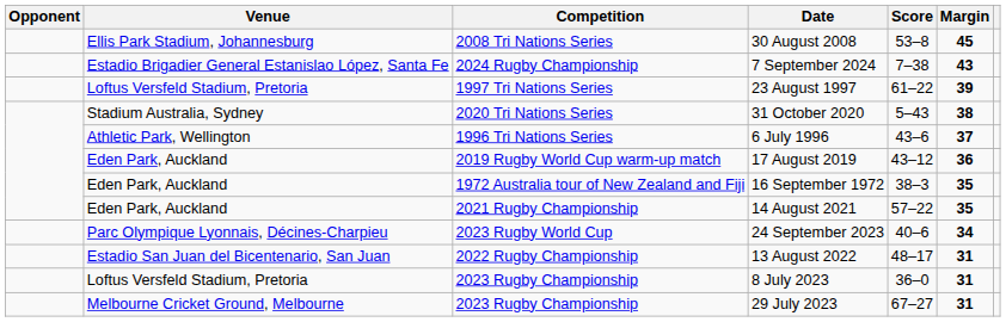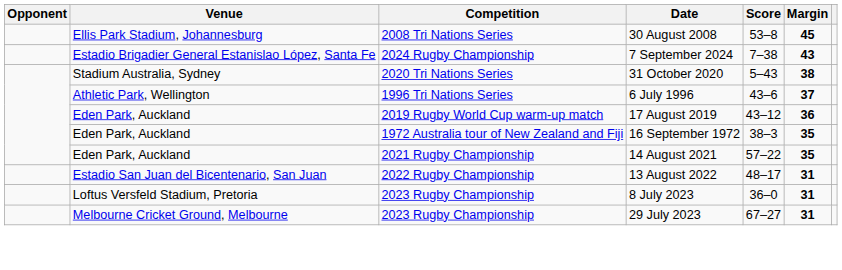 <table class="wikitable">
 <tr>
 <th>Opponent</th>
 <th>Venue</th>
 <th>Competition</th>
 <th>Date</th>
 <th>Score</th>
 <th>Margin</th>
 <th></th>
 </tr>
 <tr>
 <td rowspan=1></td>
 <td><a href='#'>Ellis Park Stadium</a>, <a href='#'>Johannesburg</a></td>
 <td><a href='#'>2008 Tri Nations Series</a></td>
 <td>30 August 2008</td>
 <td align=center>53–8</td>
 <td align=center><strong>45</strong></td>
 <td align=center></td>
 </tr>
 <tr>
 <td rowspan=1></td>
 <td><a href='#'>Estadio Brigadier General Estanislao López</a>, <a href='#'>Santa Fe</a></td>
 <td><a href='#'>2024 Rugby Championship</a></td>
 <td>7 September 2024</td>
 <td align=center>7–38</td>
 <td align=center><strong>43</strong></td>
-<td align=center></td>
-</tr>
-<tr>
-<td rowspan=1></td>
-<td><a href='#'>Loftus Versfeld Stadium</a>, <a href='#'>Pretoria</a></td>
-<td><a href='#'>1997 Tri Nations Series</a></td>
-<td>23 August 1997</td>
-<td align=center>61–22</td>
-<td align=center><strong>39</strong></td>
 <td align=center></td>
 </tr>
 <tr>
 <td rowspan=5></td>
 <td>Stadium Australia, Sydney</td>
 <td><a href='#'>2020 Tri Nations Series</a></td>
 <td>31 October 2020</td>
 <td align=center>5–43</td>
 <td align=center><strong>38</strong></td>
 <td align=center></td>
 </tr>
 <tr>
 <td><a href='#'>Athletic Park</a>, Wellington</td>
 <td><a href='#'>1996 Tri Nations Series</a></td>
 <td>6 July 1996</td>
 <td align=center>43–6</td>
 <td align=center><strong>37</strong></td>
 <td align=center></td>
 </tr>
 <tr>
 <td><a href='#'>Eden Park</a>, Auckland</td>
 <td><a href='#'>2019 Rugby World Cup warm-up match</a></td>
 <td>17 August 2019</td>
 <td align=center>43–12</td>
 <td align=center><strong>36</strong></td>
 <td align=center></td>
 </tr>
 <tr>
 <td>Eden Park, Auckland</td>
 <td><a href='#'>1972 Australia tour of New Zealand and Fiji</a></td>
 <td>16 September 1972</td>
 <td align=center>38–3</td>
 <td align=center><strong>35</strong></td>
 <td align=center></td>
 </tr>
 <tr>
 <td>Eden Park, Auckland</td>
 <td><a href='#'>2021 Rugby Championship</a></td>
 <td>14 August 2021</td>
 <td align=center>57–22</td>
 <td align=center><strong>35</strong></td>
 <td align=center></td>
 </tr>
 <tr>
 <td></td>
-<td><a href='#'>Parc Olympique Lyonnais</a>, <a href='#'>Décines-Charpieu</a></td>
-<td><a href='#'>2023 Rugby World Cup</a></td>
-<td>24 September 2023</td>
-<td align=center>40–6</td>
-<td align=center><strong>34</strong></td>
-<td align=center></td>
-</tr>
-<tr>
-<td></td>
 <td><a href='#'>Estadio San Juan del Bicentenario</a>, <a href='#'>San Juan</a></td>
 <td><a href='#'>2022 Rugby Championship</a></td>
 <td>13 August 2022</td>
 <td align=center>48–17</td>
 <td align=center><strong>31</strong></td>
 <td align=center></td>
 </tr>
 <tr>
 <td></td>
 <td>Loftus Versfeld Stadium, Pretoria</td>
 <td><a href='#'>2023 Rugby Championship</a></td>
 <td>8 July 2023</td>
 <td align=center>36–0</td>
 <td align=center><strong>31</strong></td>
 <td align=center></td>
 </tr>
 <tr>
 <td></td>
 <td><a href='#'>Melbourne Cricket Ground</a>, <a href='#'>Melbourne</a></td>
 <td><a href='#'>2023 Rugby Championship</a></td>
 <td>29 July 2023</td>
 <td align=center>67–27</td>
 <td align=center><strong>31</strong></td>
 <td align=center></td>
 </tr>
 </table>
